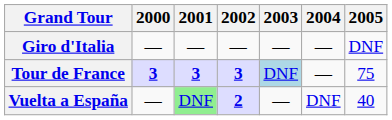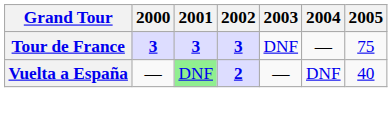 <table class="wikitable plainrowheaders">
 <tr style="text-align:center;">
 <th scope="col"><a href='#'>Grand Tour</a></th>
 <th scope="col">2000</th>
 <th scope="col">2001</th>
 <th scope="col">2002</th>
 <th scope="col">2003</th>
 <th scope="col">2004</th>
 <th scope="col">2005</th>
 </tr>
 <tr style="text-align:center;">
-<th scope="row"> <a href='#'>Giro d'Italia</a></th>
-<td>—</td>
-<td>—</td>
-<td>—</td>
-<td>—</td>
-<td>—</td>
-<td><a href='#'>DNF</a></td>
-</tr>
-<tr style="text-align:center;">
 <th scope="row"> <a href='#'>Tour de France</a></th>
 <td align="center" style="background:#ddddff;"><strong><a href='#'>3</a></strong></td>
 <td align="center" style="background:#ddddff;"><strong><a href='#'>3</a></strong></td>
 <td align="center" style="background:#ddddff;"><strong><a href='#'>3</a></strong></td>
-<td style="background: lightblue;"><a href='#'>DNF</a></td>
+<td><a href='#'>DNF</a></td>
 <td>—</td>
 <td><a href='#'>75</a></td>
 </tr>
 <tr style="text-align:center;">
 <th scope="row"> <a href='#'>Vuelta a España</a></th>
 <td>—</td>
 <td style="background: lightgreen;"><a href='#'>DNF</a></td>
 <td align="center" style="background:#ddddff;"><strong><a href='#'>2</a></strong></td>
 <td>—</td>
 <td><a href='#'>DNF</a></td>
 <td><a href='#'>40</a></td>
 </tr>
 </table>
